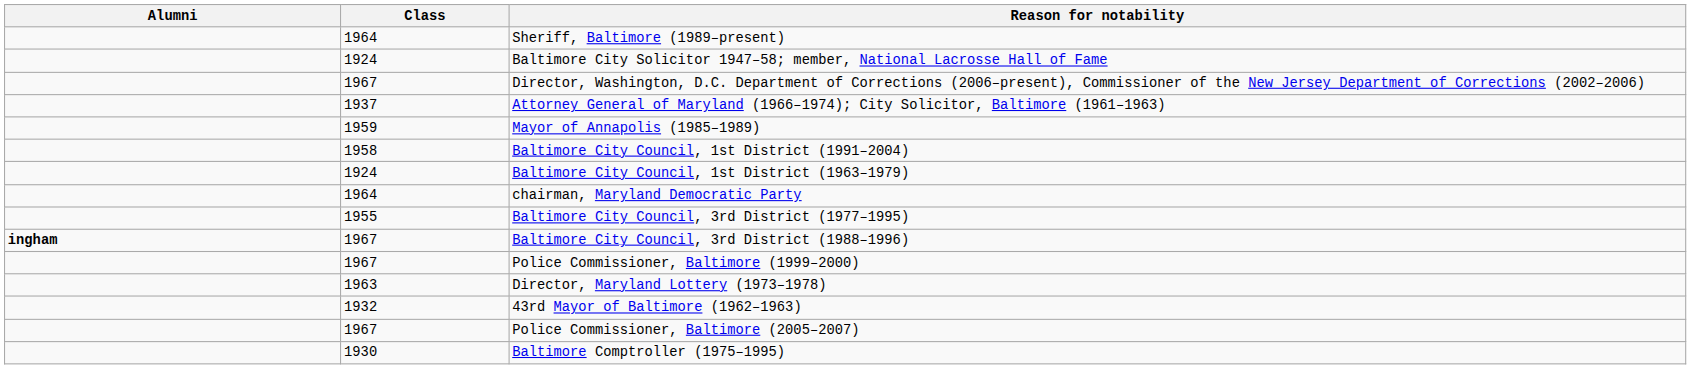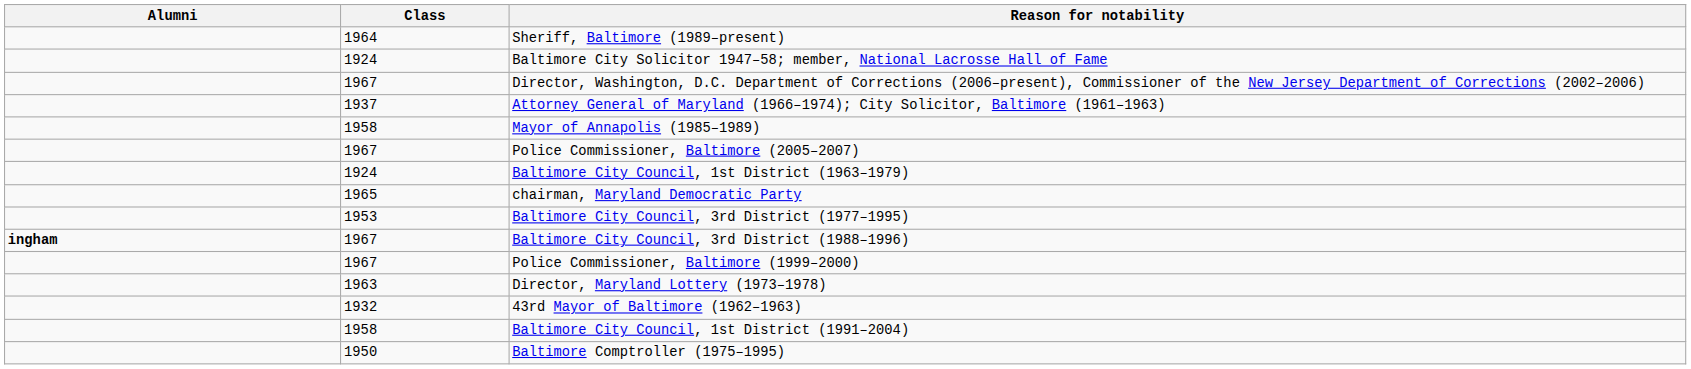 <table class="sortable wikitable" style="width:80%">
 <tr>
 <th style="width:20%;">Alumni</th>
 <th style="width:10%;">Class</th>
 <th style="width:70%;">Reason for notability</th>
 </tr>
 <tr>
 <td></td>
 <td>1964</td>
 <td>Sheriff, <a href='#'>Baltimore</a> (1989–present)</td>
 </tr>
 <tr>
 <td></td>
 <td>1924</td>
 <td>Baltimore City Solicitor 1947–58; member, <a href='#'>National Lacrosse Hall of Fame</a></td>
 </tr>
 <tr>
 <td></td>
 <td>1967</td>
 <td>Director, Washington, D.C. Department of Corrections (2006–present), Commissioner of the <a href='#'>New Jersey Department of Corrections</a> (2002–2006)</td>
 </tr>
 <tr>
 <td></td>
 <td>1937</td>
 <td><a href='#'>Attorney General of Maryland</a> (1966–1974); City Solicitor, <a href='#'>Baltimore</a> (1961–1963)</td>
 </tr>
 <tr>
 <td></td>
-<td>1959</td>
+<td>1958</td>
 <td><a href='#'>Mayor of Annapolis</a> (1985–1989)</td>
 </tr>
 <tr>
 <td></td>
-<td>1958</td>
-<td><a href='#'>Baltimore City Council</a>, 1st District (1991–2004)</td>
+<td>1967</td>
+<td>Police Commissioner, <a href='#'>Baltimore</a> (2005–2007)</td>
 </tr>
 <tr>
 <td></td>
 <td>1924</td>
 <td><a href='#'>Baltimore City Council</a>, 1st District (1963–1979)</td>
 </tr>
 <tr>
 <td></td>
-<td>1964</td>
+<td>1965</td>
 <td>chairman, <a href='#'>Maryland Democratic Party</a></td>
 </tr>
 <tr>
 <td></td>
-<td>1955</td>
+<td>1953</td>
 <td><a href='#'>Baltimore City Council</a>, 3rd District (1977–1995)</td>
 </tr>
 <tr>
 <td><strong>ingham</strong></td>
 <td>1967</td>
 <td><a href='#'>Baltimore City Council</a>, 3rd District (1988–1996)</td>
 </tr>
 <tr>
 <td></td>
 <td>1967</td>
 <td>Police Commissioner, <a href='#'>Baltimore</a> (1999–2000)</td>
 </tr>
 <tr>
 <td></td>
 <td>1963</td>
 <td>Director, <a href='#'>Maryland Lottery</a> (1973–1978)</td>
 </tr>
 <tr>
 <td></td>
 <td>1932</td>
 <td>43rd <a href='#'>Mayor of Baltimore</a> (1962–1963)</td>
 </tr>
 <tr>
 <td></td>
-<td>1967</td>
-<td>Police Commissioner, <a href='#'>Baltimore</a> (2005–2007)</td>
+<td>1958</td>
+<td><a href='#'>Baltimore City Council</a>, 1st District (1991–2004)</td>
 </tr>
 <tr>
 <td></td>
-<td>1930</td>
+<td>1950</td>
 <td><a href='#'>Baltimore</a> Comptroller (1975–1995)</td>
 </tr>
 </table>
